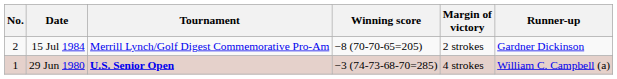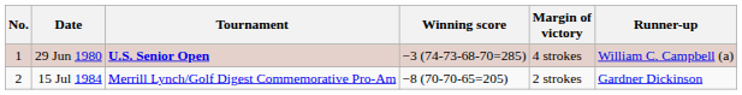 <table class="wikitable" style="font-size:95%;">
 <tr>
 <th>No.</th>
 <th>Date</th>
 <th>Tournament</th>
 <th>Winning score</th>
 <th>Margin of<br>victory</th>
 <th>Runner-up</th>
 </tr>
+<tr style="background:#e5d1cb;">
+<td align=center>1</td>
+<td align=right>29 Jun <a href='#'>1980</a></td>
+<td><strong><a href='#'>U.S. Senior Open</a></strong></td>
+<td>−3 (74-73-68-70=285)</td>
+<td>4 strokes</td>
+<td> <a href='#'>William C. Campbell</a> (a)</td>
+</tr>
 <tr>
 <td align=center>2</td>
 <td align=right>15 Jul <a href='#'>1984</a></td>
 <td><a href='#'>Merrill Lynch/Golf Digest Commemorative Pro-Am</a></td>
 <td>−8 (70-70-65=205)</td>
 <td>2 strokes</td>
 <td> <a href='#'>Gardner Dickinson</a></td>
 </tr>
-<tr style="background:#e5d1cb;">
-<td align=center>1</td>
-<td align=right>29 Jun <a href='#'>1980</a></td>
-<td><strong><a href='#'>U.S. Senior Open</a></strong></td>
-<td>−3 (74-73-68-70=285)</td>
-<td>4 strokes</td>
-<td> <a href='#'>William C. Campbell</a> (a)</td>
-</tr>
 </table>
